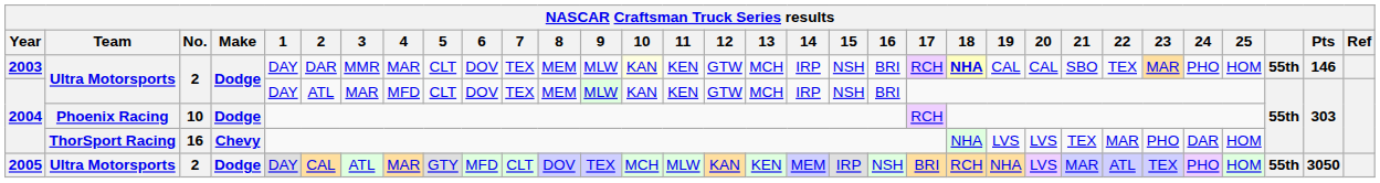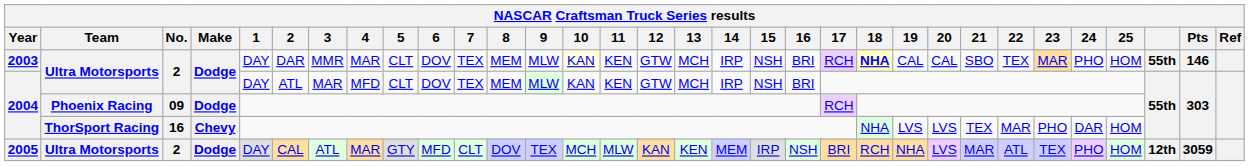 <table class="wikitable" style="text-align:center; font-size:75%">
 <tr>
 <th colspan=45><a href='#'>NASCAR</a> <a href='#'>Craftsman Truck Series</a> results</th>
 </tr>
 <tr>
 <th>Year</th>
 <th>Team</th>
 <th>No.</th>
 <th>Make</th>
 <th>1</th>
 <th>2</th>
 <th>3</th>
 <th>4</th>
 <th>5</th>
 <th>6</th>
 <th>7</th>
 <th>8</th>
 <th>9</th>
 <th>10</th>
 <th>11</th>
 <th>12</th>
 <th>13</th>
 <th>14</th>
 <th>15</th>
 <th>16</th>
 <th>17</th>
 <th>18</th>
 <th>19</th>
 <th>20</th>
 <th>21</th>
 <th>22</th>
 <th>23</th>
 <th>24</th>
 <th>25</th>
 <th></th>
 <th>Pts</th>
 <th>Ref</th>
 </tr>
 <tr>
 <th><a href='#'>2003</a></th>
 <th rowspan=2><a href='#'>Ultra Motorsports</a></th>
 <th rowspan=2>2</th>
 <th rowspan=2><a href='#'>Dodge</a></th>
 <td><a href='#'>DAY</a></td>
 <td><a href='#'>DAR</a></td>
 <td><a href='#'>MMR</a></td>
 <td><a href='#'>MAR</a></td>
 <td><a href='#'>CLT</a></td>
 <td><a href='#'>DOV</a></td>
 <td><a href='#'>TEX</a></td>
 <td><a href='#'>MEM</a></td>
 <td><a href='#'>MLW</a></td>
 <td style="background: lightyellow;"><a href='#'>KAN</a></td>
 <td><a href='#'>KEN</a></td>
 <td><a href='#'>GTW</a></td>
 <td><a href='#'>MCH</a></td>
 <td><a href='#'>IRP</a></td>
 <td><a href='#'>NSH</a></td>
 <td><a href='#'>BRI</a></td>
 <td style="background:#EFCFFF;"><a href='#'>RCH</a><br></td>
 <td style="background:#FFFFBF;"><strong><a href='#'>NHA</a></strong><br></td>
 <td><a href='#'>CAL</a></td>
 <td><a href='#'>CAL</a></td>
 <td><a href='#'>SBO</a></td>
 <td><a href='#'>TEX</a></td>
 <td style="background:#FFDF9F;"><a href='#'>MAR</a><br></td>
 <td><a href='#'>PHO</a></td>
 <td><a href='#'>HOM</a></td>
 <th>55th</th>
 <th>146</th>
 <th></th>
 </tr>
 <tr>
 <th rowspan=3><a href='#'>2004</a></th>
 <td><a href='#'>DAY</a></td>
 <td><a href='#'>ATL</a></td>
 <td><a href='#'>MAR</a></td>
 <td><a href='#'>MFD</a></td>
 <td><a href='#'>CLT</a></td>
 <td><a href='#'>DOV</a></td>
 <td><a href='#'>TEX</a></td>
 <td><a href='#'>MEM</a></td>
 <td style="background:#DFFFDF;"><a href='#'>MLW</a><br></td>
 <td><a href='#'>KAN</a></td>
 <td><a href='#'>KEN</a></td>
 <td><a href='#'>GTW</a></td>
 <td><a href='#'>MCH</a></td>
 <td><a href='#'>IRP</a></td>
 <td><a href='#'>NSH</a></td>
 <td><a href='#'>BRI</a></td>
 <td colspan=9></td>
 <th rowspan=3>55th</th>
 <th rowspan=3>303</th>
 <th rowspan=3></th>
 </tr>
 <tr>
 <th><a href='#'>Phoenix Racing</a></th>
-<th>10</th>
+<th>09</th>
 <th><a href='#'>Dodge</a></th>
 <td colspan=16></td>
 <td style="background:#EFCFFF;"><a href='#'>RCH</a><br></td>
 <td colspan=8></td>
 </tr>
 <tr>
 <th><a href='#'>ThorSport Racing</a></th>
 <th>16</th>
 <th><a href='#'>Chevy</a></th>
 <td colspan=17></td>
 <td style="background:#DFFFDF;"><a href='#'>NHA</a><br></td>
 <td><a href='#'>LVS</a></td>
 <td><a href='#'>LVS</a></td>
 <td><a href='#'>TEX</a></td>
 <td><a href='#'>MAR</a></td>
 <td><a href='#'>PHO</a></td>
 <td><a href='#'>DAR</a></td>
 <td><a href='#'>HOM</a></td>
 </tr>
 <tr>
 <th><a href='#'>2005</a></th>
 <th><a href='#'>Ultra Motorsports</a></th>
 <th>2</th>
 <th><a href='#'>Dodge</a></th>
 <td style="background:#DFDFDF;"><a href='#'>DAY</a><br></td>
 <td style="background:#FFDF9F;"><a href='#'>CAL</a><br></td>
 <td style="background:#DFFFDF;"><a href='#'>ATL</a><br></td>
 <td style="background:#FFDF9F;"><a href='#'>MAR</a><br></td>
 <td style="background:#DFDFDF;"><a href='#'>GTY</a><br></td>
 <td style="background:#DFFFDF;"><a href='#'>MFD</a><br></td>
 <td style="background:#DFFFDF;"><a href='#'>CLT</a><br></td>
 <td style="background:#CFCFFF;"><a href='#'>DOV</a><br></td>
 <td style="background:#CFCFFF;"><a href='#'>TEX</a><br></td>
 <td style="background:#DFFFDF;"><a href='#'>MCH</a><br></td>
 <td style="background:#DFFFDF;"><a href='#'>MLW</a><br></td>
 <td style="background:#FFDF9F;"><a href='#'>KAN</a><br></td>
 <td style="background:#DFFFDF;"><a href='#'>KEN</a><br></td>
 <td style="background:#CFCFFF;"><a href='#'>MEM</a><br></td>
 <td style="background:#DFDFDF;"><a href='#'>IRP</a><br></td>
 <td style="background:#DFFFDF;"><a href='#'>NSH</a><br></td>
 <td style="background:#FFDF9F;"><a href='#'>BRI</a><br></td>
 <td style="background:#FFDF9F;"><a href='#'>RCH</a><br></td>
 <td style="background:#FFDF9F;"><a href='#'>NHA</a><br></td>
 <td style="background:#EFCFFF;"><a href='#'>LVS</a><br></td>
 <td style="background:#CFCFFF;"><a href='#'>MAR</a><br></td>
 <td style="background:#CFCFFF;"><a href='#'>ATL</a><br></td>
 <td style="background:#CFCFFF;"><a href='#'>TEX</a><br></td>
 <td style="background:#EFCFFF;"><a href='#'>PHO</a><br></td>
 <td style="background:#DFFFDF;"><a href='#'>HOM</a><br></td>
-<th>55th</th>
-<th>3050</th>
+<th>12th</th>
+<th>3059</th>
 <th></th>
 </tr>
 </table>
